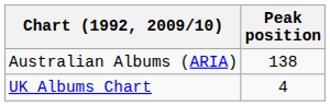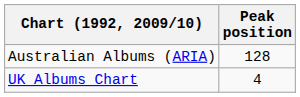 <table class="wikitable">
 <tr>
 <th align="center">Chart (1992, 2009/10)</th>
 <th align="center">Peak<br>position</th>
 </tr>
 <tr>
 <td align="left">Australian Albums (<a href='#'>ARIA</a>)</td>
-<td align="center">138</td>
+<td align="center">128</td>
 </tr>
 <tr>
 <td align="left"><a href='#'>UK Albums Chart</a></td>
 <td align="center">4</td>
 </tr>
 </table>
